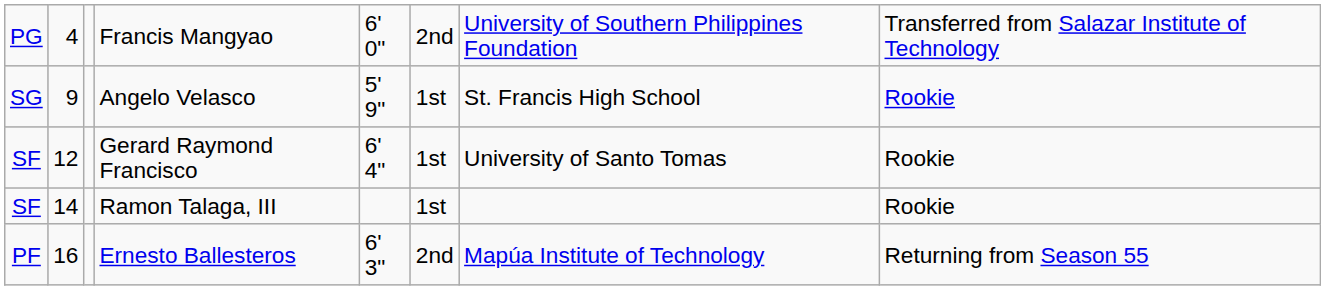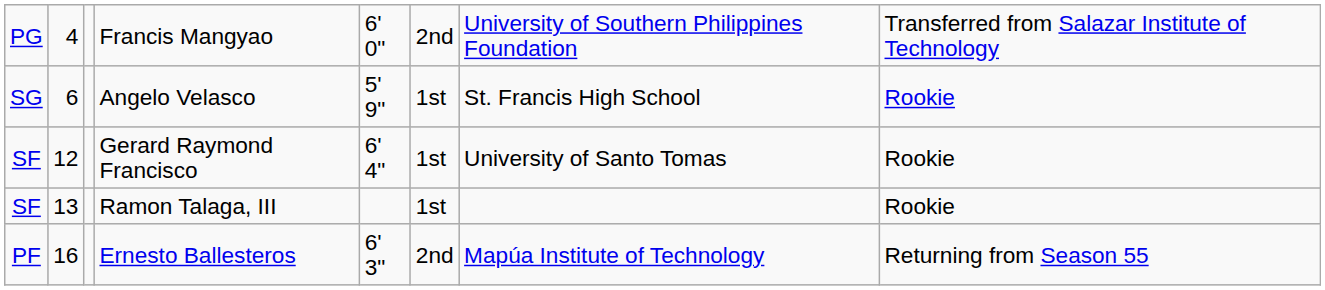 <table class=wikitable width=100% style=font-size:95%>
 <tr>
 <td align=center><a href='#'>PG</a></td>
 <td align=right>4</td>
 <td></td>
 <td>Francis Mangyao</td>
 <td>6' 0"</td>
 <td>2nd</td>
 <td><a href='#'>University of Southern Philippines Foundation</a></td>
 <td>Transferred from <a href='#'>Salazar Institute of Technology</a></td>
 </tr>
 <tr>
 <td align=center><a href='#'>SG</a></td>
-<td align=right>9</td>
+<td align=right>6</td>
 <td></td>
 <td>Angelo Velasco</td>
 <td>5' 9"</td>
 <td>1st</td>
 <td>St. Francis High School</td>
 <td><a href='#'>Rookie</a></td>
 </tr>
 <tr>
 <td align=center><a href='#'>SF</a></td>
 <td align=right>12</td>
 <td></td>
 <td>Gerard Raymond Francisco</td>
 <td>6' 4"</td>
 <td>1st</td>
 <td>University of Santo Tomas</td>
 <td>Rookie</td>
 </tr>
 <tr>
 <td align=center><a href='#'>SF</a></td>
-<td align=right>14</td>
+<td align=right>13</td>
 <td></td>
 <td>Ramon Talaga, III</td>
 <td></td>
 <td>1st</td>
 <td></td>
 <td>Rookie</td>
 </tr>
 <tr>
 <td align=center><a href='#'>PF</a></td>
 <td align=right>16</td>
 <td></td>
 <td><a href='#'>Ernesto Ballesteros</a></td>
 <td>6' 3"</td>
 <td>2nd</td>
 <td><a href='#'>Mapúa Institute of Technology</a></td>
 <td>Returning from <a href='#'>Season 55</a></td>
 </tr>
 </table>
